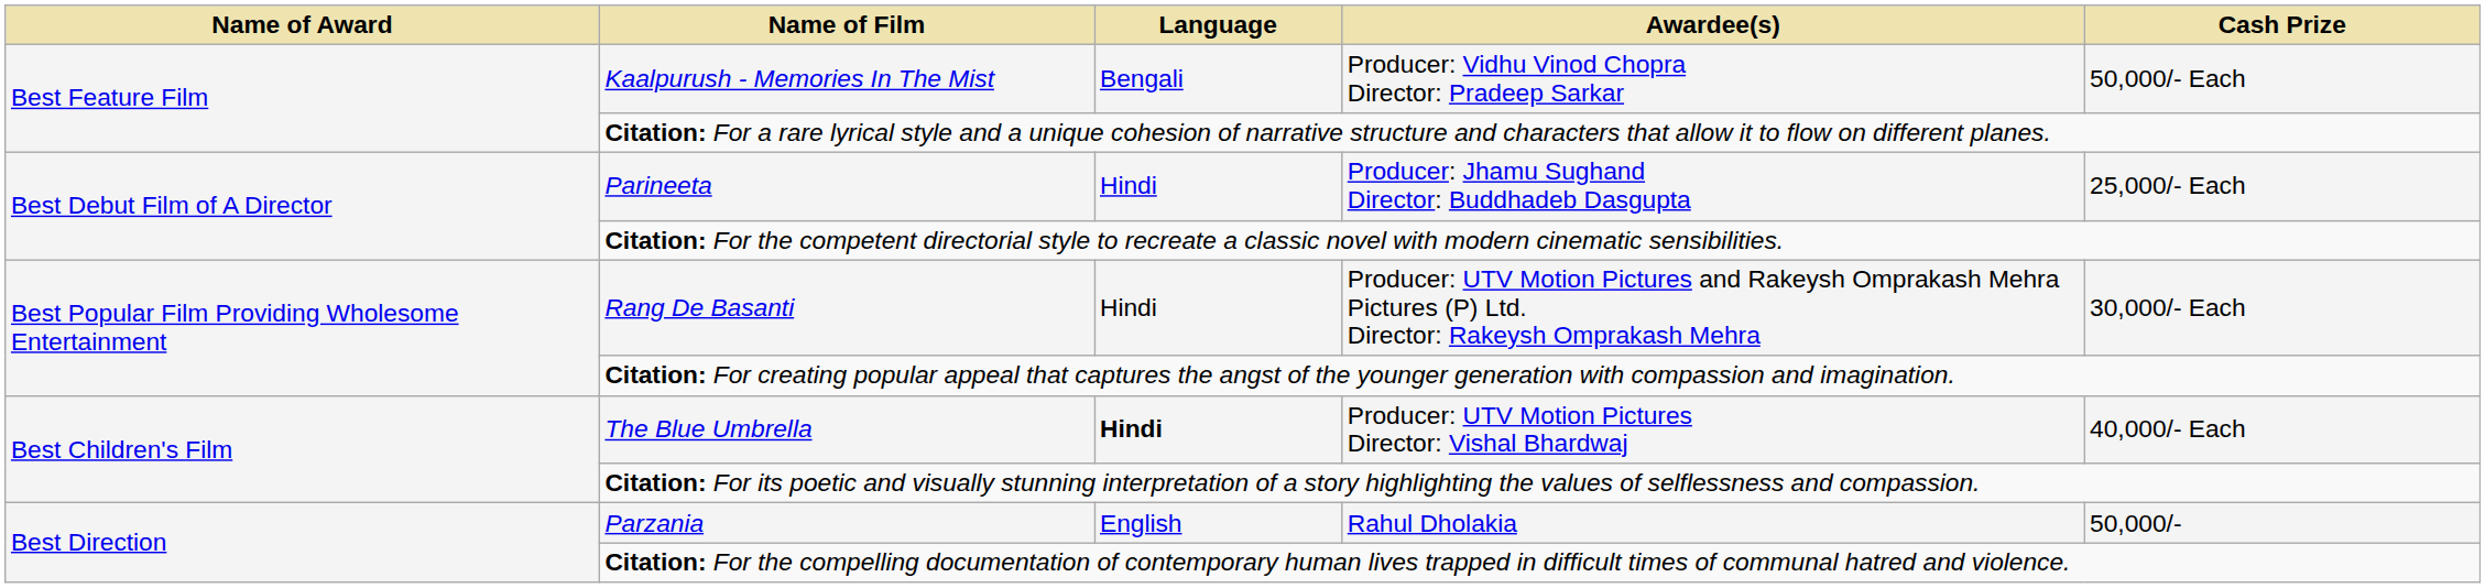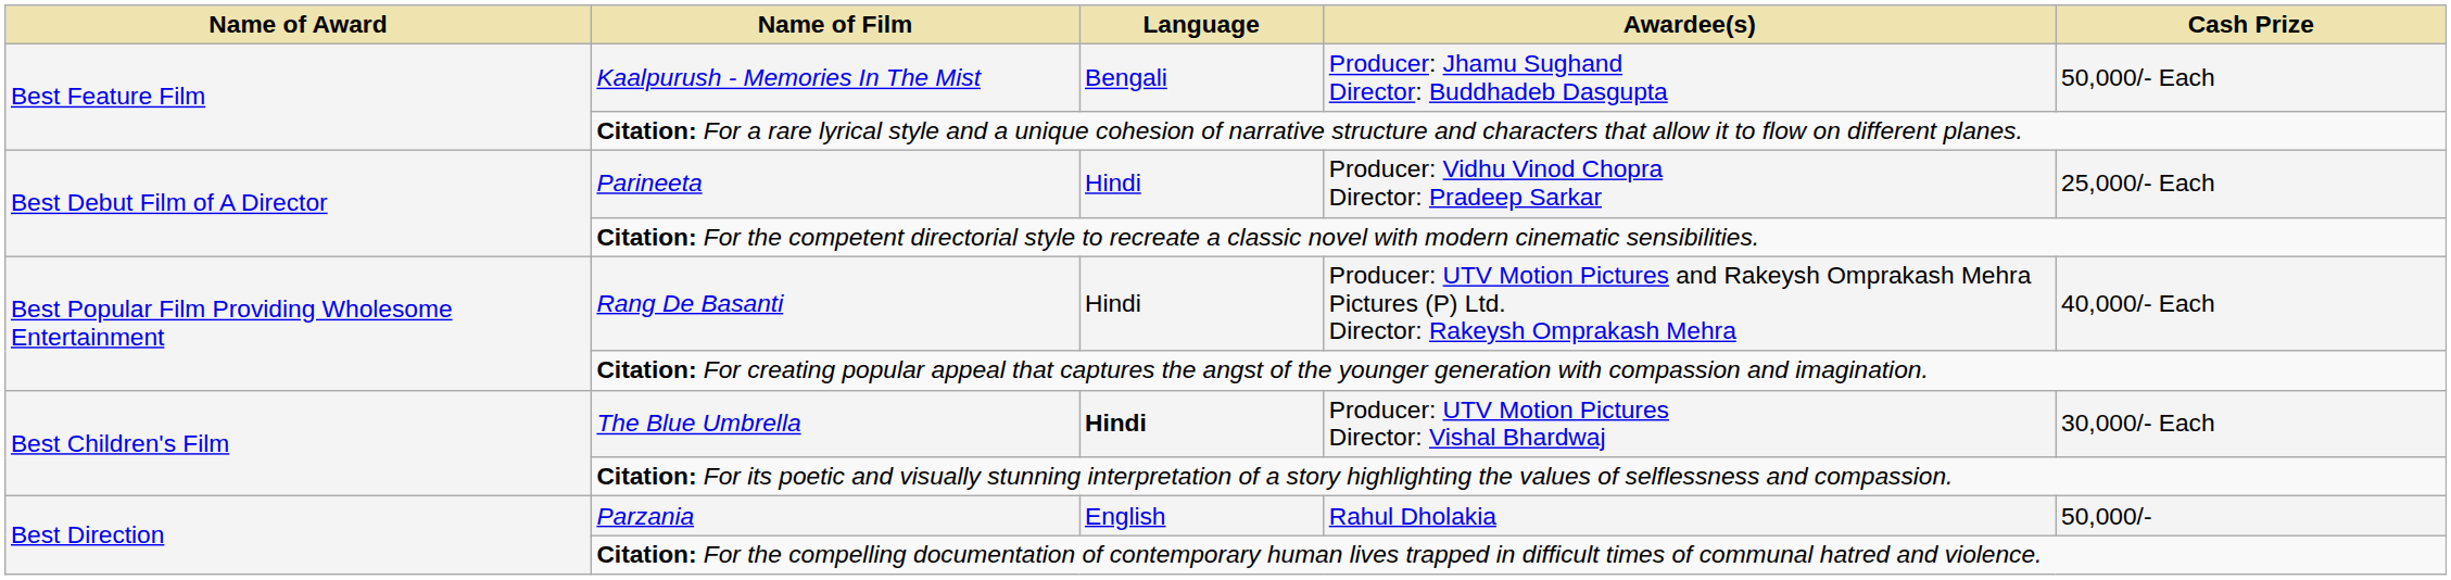 <table class="wikitable" style="width:100%;">
 <tr>
 <th style="background-color:#EFE4B0;width:24%;">Name of Award</th>
 <th style="background-color:#EFE4B0;width:20%;">Name of Film</th>
 <th style="background-color:#EFE4B0;width:10%;">Language</th>
 <th style="background-color:#EFE4B0;width:30%;">Awardee(s)</th>
 <th style="background-color:#EFE4B0;width:16%;">Cash Prize</th>
 </tr>
 <tr style="background-color:#F4F4F4">
 <td rowspan="2"><a href='#'>Best Feature Film</a></td>
 <td><em><a href='#'>Kaalpurush - Memories In The Mist</a></em></td>
 <td><a href='#'>Bengali</a></td>
-<td>Producer: <a href='#'>Vidhu Vinod Chopra</a><br>Director: <a href='#'>Pradeep Sarkar</a></td>
+<td><a href='#'>Producer</a>: <a href='#'>Jhamu Sughand</a><br><a href='#'>Director</a>: <a href='#'>Buddhadeb Dasgupta</a></td>
 <td> 50,000/- Each</td>
 </tr>
 <tr style="background-color:#F9F9F9">
 <td colspan="4"><strong>Citation:</strong> <em>For a rare lyrical style and a unique cohesion of narrative structure and characters that allow it to flow on different planes.</em></td>
 </tr>
 <tr style="background-color:#F4F4F4">
 <td rowspan="2"><a href='#'>Best Debut Film of A Director</a></td>
 <td><em><a href='#'>Parineeta</a></em></td>
 <td><a href='#'>Hindi</a></td>
-<td><a href='#'>Producer</a>: <a href='#'>Jhamu Sughand</a><br><a href='#'>Director</a>: <a href='#'>Buddhadeb Dasgupta</a></td>
+<td>Producer: <a href='#'>Vidhu Vinod Chopra</a><br>Director: <a href='#'>Pradeep Sarkar</a></td>
 <td> 25,000/- Each</td>
 </tr>
 <tr style="background-color:#F9F9F9">
 <td colspan="4"><strong>Citation:</strong> <em>For the competent directorial style to recreate a classic novel with modern cinematic sensibilities.</em></td>
 </tr>
 <tr style="background-color:#F4F4F4">
 <td rowspan="2"><a href='#'>Best Popular Film Providing Wholesome Entertainment</a></td>
 <td><em><a href='#'>Rang De Basanti</a></em></td>
 <td>Hindi</td>
 <td>Producer: <a href='#'>UTV Motion Pictures</a> and Rakeysh Omprakash Mehra Pictures (P) Ltd.<br>Director: <a href='#'>Rakeysh Omprakash Mehra</a></td>
-<td> 30,000/- Each</td>
+<td> 40,000/- Each</td>
 </tr>
 <tr style="background-color:#F9F9F9">
 <td colspan="4"><strong>Citation:</strong> <em>For creating popular appeal that captures the angst of the younger generation with compassion and imagination.</em></td>
 </tr>
 <tr style="background-color:#F4F4F4">
 <td rowspan="2"><a href='#'>Best Children's Film</a></td>
 <td><em><a href='#'>The Blue Umbrella</a></em></td>
 <td><strong>Hindi</strong></td>
 <td>Producer: <a href='#'>UTV Motion Pictures</a><br>Director: <a href='#'>Vishal Bhardwaj</a></td>
-<td> 40,000/- Each</td>
+<td> 30,000/- Each</td>
 </tr>
 <tr style="background-color:#F9F9F9">
 <td colspan="4"><strong>Citation:</strong> <em>For its poetic and visually stunning interpretation of a story highlighting the values of selflessness and compassion.</em></td>
 </tr>
 <tr style="background-color:#F4F4F4">
 <td rowspan="2"><a href='#'>Best Direction</a></td>
 <td><em><a href='#'>Parzania</a></em></td>
 <td><a href='#'>English</a></td>
 <td><a href='#'>Rahul Dholakia</a></td>
 <td> 50,000/-</td>
 </tr>
 <tr style="background-color:#F9F9F9">
 <td colspan="4"><strong>Citation:</strong> <em>For the compelling documentation of contemporary human lives trapped in difficult times of communal hatred and violence.</em></td>
 </tr>
 </table>
